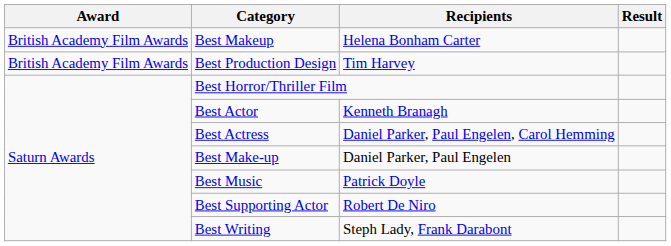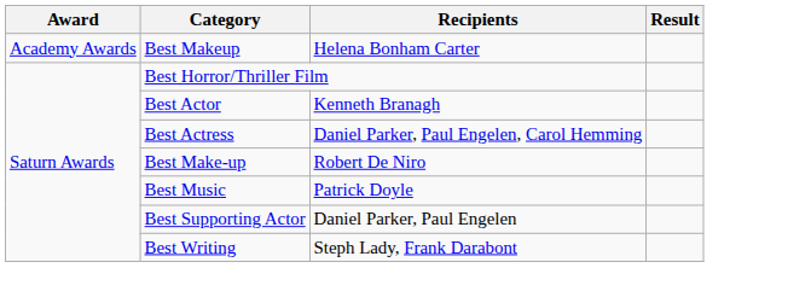 <table class="wikitable plainrowheaders">
 <tr>
 <th scope="col">Award</th>
 <th scope="col">Category</th>
 <th scope="col">Recipients</th>
 <th scope="col">Result</th>
 </tr>
 <tr>
-<td><a href='#'>British Academy Film Awards</a></td>
+<td><a href='#'>Academy Awards</a></td>
 <td><a href='#'>Best Makeup</a></td>
 <td><a href='#'>Helena Bonham Carter</a></td>
-<td></td>
-</tr>
-<tr>
-<td><a href='#'>British Academy Film Awards</a></td>
-<td><a href='#'>Best Production Design</a></td>
-<td><a href='#'>Tim Harvey</a></td>
 <td></td>
 </tr>
 <tr>
 <td rowspan=7><a href='#'>Saturn Awards</a></td>
 <td colspan=2><a href='#'>Best Horror/Thriller Film</a></td>
 <td></td>
 </tr>
 <tr>
 <td><a href='#'>Best Actor</a></td>
 <td><a href='#'>Kenneth Branagh</a></td>
 <td></td>
 </tr>
 <tr>
 <td><a href='#'>Best Actress</a></td>
 <td><a href='#'>Daniel Parker</a>, <a href='#'>Paul Engelen</a>, <a href='#'>Carol Hemming</a></td>
 <td></td>
 </tr>
 <tr>
 <td><a href='#'>Best Make-up</a></td>
-<td>Daniel Parker, Paul Engelen</td>
+<td><a href='#'>Robert De Niro</a></td>
 <td></td>
 </tr>
 <tr>
 <td><a href='#'>Best Music</a></td>
 <td><a href='#'>Patrick Doyle</a></td>
 <td></td>
 </tr>
 <tr>
 <td><a href='#'>Best Supporting Actor</a></td>
-<td><a href='#'>Robert De Niro</a></td>
+<td>Daniel Parker, Paul Engelen</td>
 <td></td>
 </tr>
 <tr>
 <td><a href='#'>Best Writing</a></td>
 <td>Steph Lady, <a href='#'>Frank Darabont</a></td>
 <td></td>
 </tr>
 </table>
